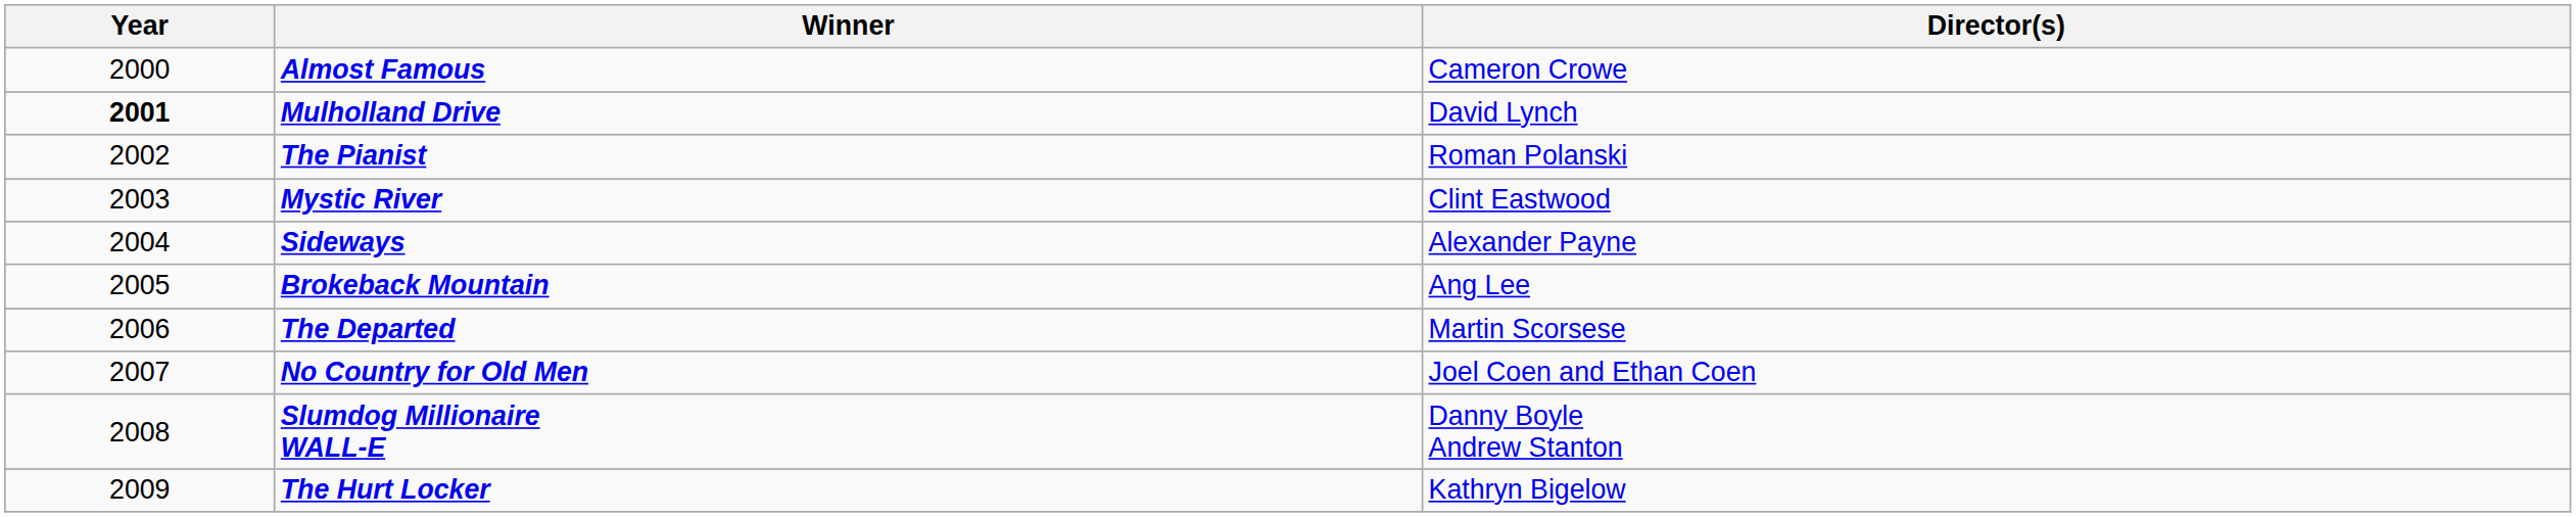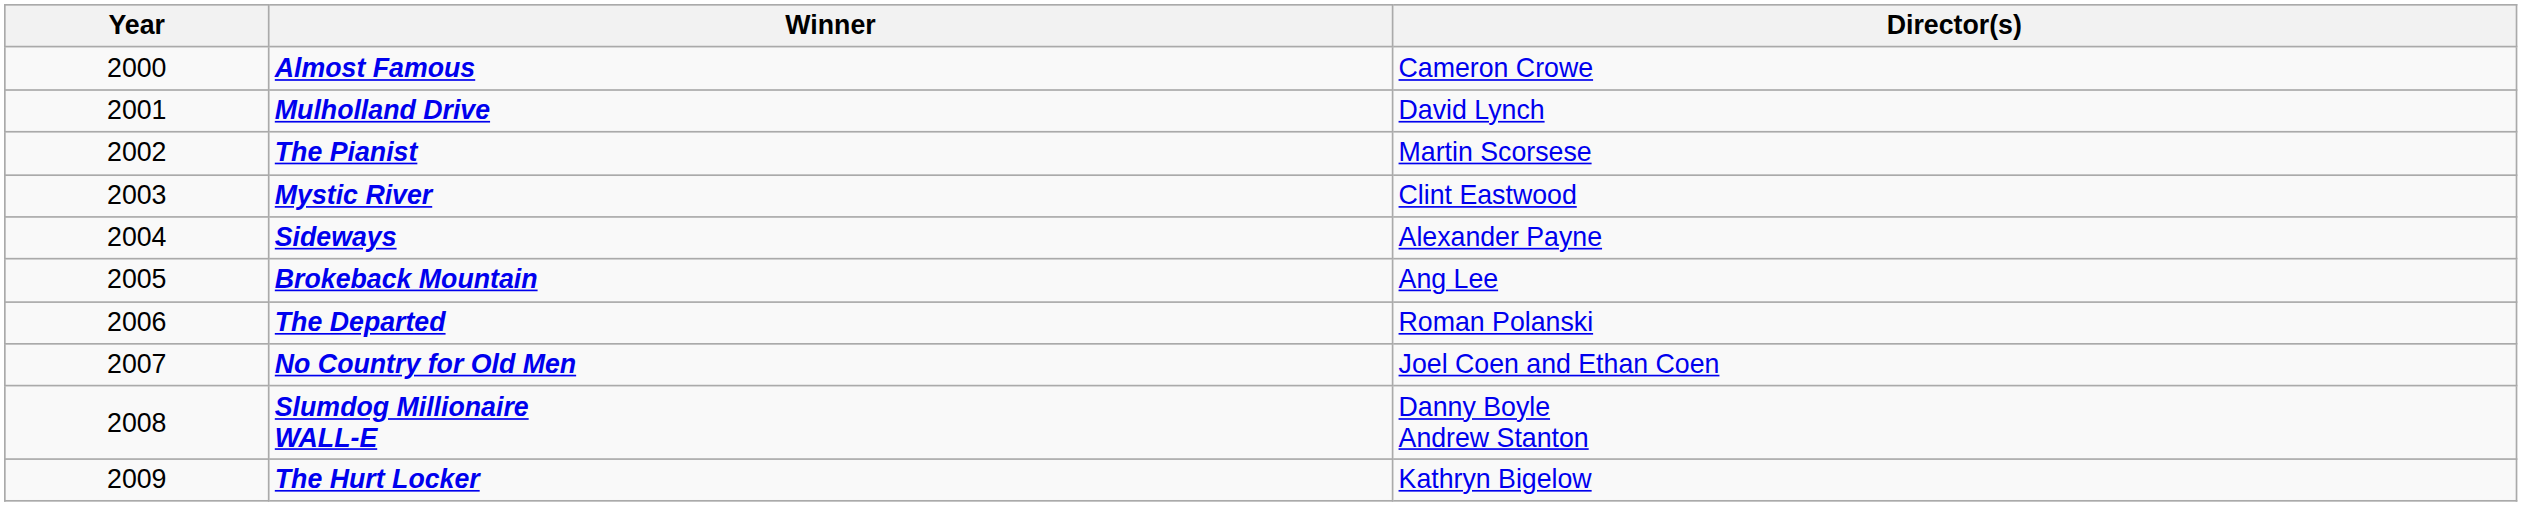 <table class="wikitable" width="95%" cellpadding="5">
 <tr>
 <th width="100"><strong>Year</strong></th>
 <th width="450"><strong>Winner</strong></th>
 <th width="450"><strong>Director(s)</strong></th>
 </tr>
 <tr>
 <td style="text-align:center;">2000</td>
 <td><strong><em><a href='#'>Almost Famous</a></em></strong></td>
 <td><a href='#'>Cameron Crowe</a></td>
 </tr>
 <tr>
-<td style="text-align:center;"><strong>2001</strong></td>
+<td style="text-align:center;">2001</td>
 <td><strong><em><a href='#'>Mulholland Drive</a></em></strong></td>
 <td><a href='#'>David Lynch</a></td>
 </tr>
 <tr>
 <td style="text-align:center;">2002</td>
 <td><strong><em><a href='#'>The Pianist</a></em></strong></td>
-<td><a href='#'>Roman Polanski</a></td>
+<td><a href='#'>Martin Scorsese</a></td>
 </tr>
 <tr>
 <td style="text-align:center;">2003</td>
 <td><strong><em><a href='#'>Mystic River</a></em></strong></td>
 <td><a href='#'>Clint Eastwood</a></td>
 </tr>
 <tr>
 <td style="text-align:center;">2004</td>
 <td><strong><em><a href='#'>Sideways</a></em></strong></td>
 <td><a href='#'>Alexander Payne</a></td>
 </tr>
 <tr>
 <td style="text-align:center;">2005</td>
 <td><strong><em><a href='#'>Brokeback Mountain</a></em></strong></td>
 <td><a href='#'>Ang Lee</a></td>
 </tr>
 <tr>
 <td style="text-align:center;">2006</td>
 <td><strong><em><a href='#'>The Departed</a></em></strong></td>
-<td><a href='#'>Martin Scorsese</a></td>
+<td><a href='#'>Roman Polanski</a></td>
 </tr>
 <tr>
 <td style="text-align:center;">2007</td>
 <td><strong><em><a href='#'>No Country for Old Men</a></em></strong></td>
 <td><a href='#'>Joel Coen and Ethan Coen</a></td>
 </tr>
 <tr>
 <td style="text-align:center;">2008</td>
 <td><strong><em><a href='#'>Slumdog Millionaire</a></em></strong> <br> <strong><em><a href='#'>WALL-E</a></em></strong></td>
 <td><a href='#'>Danny Boyle</a> <br> <a href='#'>Andrew Stanton</a></td>
 </tr>
 <tr>
 <td style="text-align:center;">2009</td>
 <td><strong><em><a href='#'>The Hurt Locker</a></em></strong></td>
 <td><a href='#'>Kathryn Bigelow</a></td>
 </tr>
 </table>
